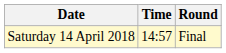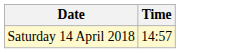 <table class="wikitable">
 <tr>
 <th>Date</th>
 <th>Time</th>
-<th>Round</th>
 </tr>
 <tr>
 <td style=background:lemonchiffon>Saturday 14 April 2018</td>
 <td style=background:lemonchiffon>14:57</td>
-<td style=background:lemonchiffon>Final</td>
 </tr>
 </table>
